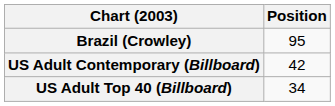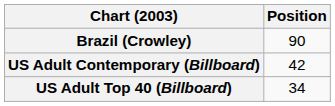 <table class="wikitable sortable plainrowheaders" style="text-align:center">
 <tr>
 <th scope="col">Chart (2003)</th>
 <th scope="col">Position</th>
 </tr>
 <tr>
 <th scope="row">Brazil (Crowley)</th>
-<td>95</td>
+<td>90</td>
 </tr>
 <tr>
 <th scope="row">US Adult Contemporary (<em>Billboard</em>)</th>
 <td>42</td>
 </tr>
 <tr>
 <th scope="row">US Adult Top 40 (<em>Billboard</em>)</th>
 <td>34</td>
 </tr>
 </table>
